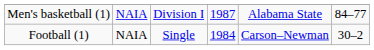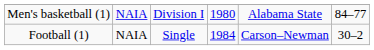 <table class="wikitable" style="text-align:center">
 <tr>
 </tr>
 <tr align="center">
 <td rowspan="1">Men's basketball (1)</td>
 <td rowspan="1"><a href='#'>NAIA</a></td>
 <td rowspan="1"><a href='#'>Division I</a></td>
-<td><a href='#'>1987</a></td>
+<td><a href='#'>1980</a></td>
 <td><a href='#'>Alabama State</a></td>
 <td>84–77</td>
 </tr>
 <tr align="center">
 <td rowspan="1">Football (1)</td>
 <td rowspan="1">NAIA</td>
 <td rowspan="1"><a href='#'>Single</a></td>
 <td><a href='#'>1984</a></td>
 <td><a href='#'>Carson–Newman</a></td>
 <td>30–2</td>
 </tr>
 </table>
